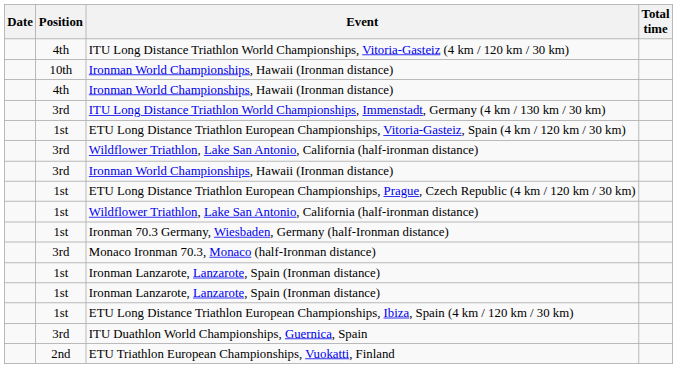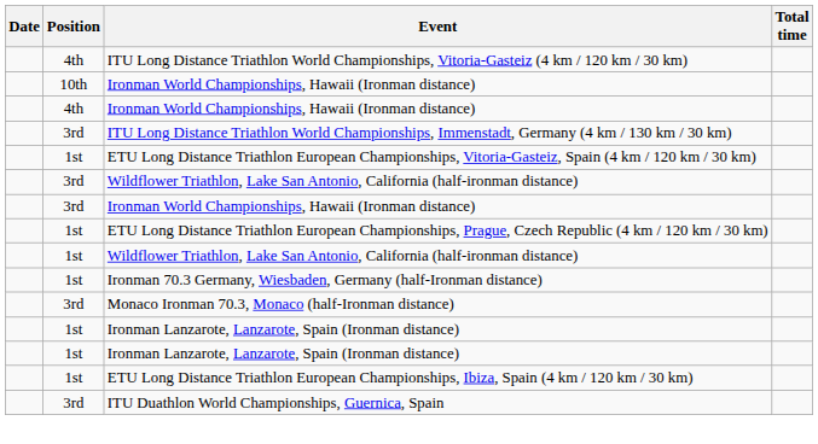 <table class="wikitable sortable">
 <tr>
 <th>Date</th>
 <th>Position</th>
 <th>Event</th>
 <th>Total <br>time</th>
 </tr>
 <tr>
 <td align="right"></td>
 <td align="center">4th</td>
 <td>ITU Long Distance Triathlon World Championships, <a href='#'>Vitoria-Gasteiz</a> (4 km / 120 km / 30 km)</td>
 <td></td>
 </tr>
 <tr>
 <td align="right"></td>
 <td align="center">10th</td>
 <td><a href='#'>Ironman World Championships</a>, Hawaii (Ironman distance)</td>
 <td></td>
 </tr>
 <tr>
 <td align="right"></td>
 <td align="center">4th</td>
 <td><a href='#'>Ironman World Championships</a>, Hawaii (Ironman distance)</td>
 <td></td>
 </tr>
 <tr>
 <td align="right"></td>
 <td align="center">3rd</td>
 <td><a href='#'>ITU Long Distance Triathlon World Championships</a>, <a href='#'>Immenstadt</a>, Germany (4 km / 130 km / 30 km)</td>
 <td></td>
 </tr>
 <tr>
 <td align="right"></td>
 <td align="center">1st</td>
 <td>ETU Long Distance Triathlon European Championships, <a href='#'>Vitoria-Gasteiz</a>, Spain (4 km / 120 km / 30 km)</td>
 <td></td>
 </tr>
 <tr>
 <td align="right"></td>
 <td align="center">3rd</td>
 <td><a href='#'>Wildflower Triathlon</a>, <a href='#'>Lake San Antonio</a>, California (half-ironman distance)</td>
 <td></td>
 </tr>
 <tr>
 <td align="right"></td>
 <td align="center">3rd</td>
 <td><a href='#'>Ironman World Championships</a>, Hawaii (Ironman distance)</td>
 <td></td>
 </tr>
 <tr>
 <td align="right"></td>
 <td align="center">1st</td>
 <td>ETU Long Distance Triathlon European Championships, <a href='#'>Prague</a>, Czech Republic (4 km / 120 km / 30 km)</td>
 <td></td>
 </tr>
 <tr>
 <td align="right"></td>
 <td align="center">1st</td>
 <td><a href='#'>Wildflower Triathlon</a>, <a href='#'>Lake San Antonio</a>, California (half-ironman distance)</td>
 <td></td>
 </tr>
 <tr>
 <td align="right"></td>
 <td align="center">1st</td>
 <td>Ironman 70.3 Germany, <a href='#'>Wiesbaden</a>, Germany (half-Ironman distance)</td>
 <td></td>
 </tr>
 <tr>
 <td align="right"></td>
 <td align="center">3rd</td>
 <td>Monaco Ironman 70.3, <a href='#'>Monaco</a> (half-Ironman distance)</td>
 <td></td>
 </tr>
 <tr>
 <td align="right"></td>
 <td align="center">1st</td>
 <td>Ironman Lanzarote, <a href='#'>Lanzarote</a>, Spain (Ironman distance)</td>
 <td></td>
 </tr>
 <tr>
 <td align="right"></td>
 <td align="center">1st</td>
 <td>Ironman Lanzarote, <a href='#'>Lanzarote</a>, Spain (Ironman distance)</td>
 <td></td>
 </tr>
 <tr>
 <td align="right"></td>
 <td align="center">1st</td>
 <td>ETU Long Distance Triathlon European Championships, <a href='#'>Ibiza</a>, Spain (4 km / 120 km / 30 km)</td>
 <td></td>
 </tr>
 <tr>
 <td align="right"></td>
 <td align="center">3rd</td>
 <td>ITU Duathlon World Championships, <a href='#'>Guernica</a>, Spain</td>
 <td></td>
 </tr>
-<tr>
-<td align="right"></td>
-<td align="center">2nd</td>
-<td>ETU Triathlon European Championships, <a href='#'>Vuokatti</a>, Finland</td>
-<td></td>
-</tr>
 </table>
